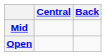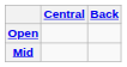 <table class="wikitable" style="text-align:center">
 <tr>
 <th></th>
 <th><a href='#'>Central</a></th>
 <th><a href='#'>Back</a></th>
 </tr>
 <tr>
+<th><a href='#'>Open</a></th>
+<td></td>
+<td></td>
+</tr>
+<tr>
 <th><a href='#'>Mid</a></th>
 <td></td>
 <td></td>
 </tr>
-<tr>
-<th><a href='#'>Open</a></th>
-<td></td>
-<td></td>
-</tr>
 </table>
